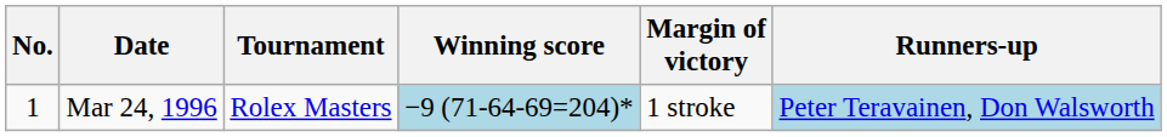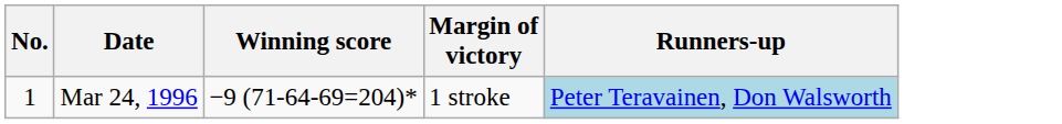 <table class="wikitable" style="font-size:95%;">
 <tr>
 <th>No.</th>
 <th>Date</th>
-<th>Tournament</th>
 <th>Winning score</th>
 <th>Margin of<br>victory</th>
 <th>Runners-up</th>
 </tr>
 <tr>
 <td align=center>1</td>
 <td align=right>Mar 24, <a href='#'>1996</a></td>
-<td><a href='#'>Rolex Masters</a></td>
-<td style="background: lightblue;">−9 (71-64-69=204)*</td>
+<td>−9 (71-64-69=204)*</td>
 <td>1 stroke</td>
 <td style="background: lightblue;"> <a href='#'>Peter Teravainen</a>,  <a href='#'>Don Walsworth</a></td>
 </tr>
 </table>
